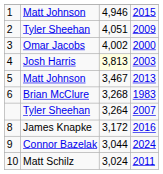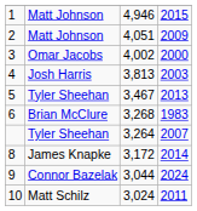 <table class="wikitable">
 <tr>
 </tr>
 <tr>
 <td>1</td>
 <td><a href='#'>Matt Johnson</a></td>
 <td>4,946</td>
 <td><a href='#'>2015</a></td>
 </tr>
 <tr>
 <td>2</td>
-<td><a href='#'>Tyler Sheehan</a></td>
+<td><a href='#'>Matt Johnson</a></td>
 <td>4,051</td>
 <td><a href='#'>2009</a></td>
 </tr>
 <tr>
 <td>3</td>
 <td><a href='#'>Omar Jacobs</a></td>
 <td>4,002</td>
 <td><a href='#'>2000</a></td>
 </tr>
 <tr>
 <td>4</td>
 <td><a href='#'>Josh Harris</a></td>
-<td style="background: lightyellow;">3,813</td>
+<td>3,813</td>
 <td><a href='#'>2003</a></td>
 </tr>
 <tr>
 <td>5</td>
-<td><a href='#'>Matt Johnson</a></td>
+<td><a href='#'>Tyler Sheehan</a></td>
 <td>3,467</td>
 <td><a href='#'>2013</a></td>
 </tr>
 <tr>
 <td>6</td>
 <td><a href='#'>Brian McClure</a></td>
 <td>3,268</td>
 <td><a href='#'>1983</a></td>
 </tr>
 <tr>
 <td></td>
 <td><a href='#'>Tyler Sheehan</a></td>
 <td>3,264</td>
 <td><a href='#'>2007</a></td>
 </tr>
 <tr>
 <td>8</td>
 <td>James Knapke</td>
 <td>3,172</td>
-<td><a href='#'>2016</a></td>
+<td><a href='#'>2014</a></td>
 </tr>
 <tr>
 <td>9</td>
 <td><a href='#'>Connor Bazelak</a></td>
 <td>3,044</td>
 <td><a href='#'>2024</a></td>
 </tr>
 <tr>
 <td>10</td>
 <td>Matt Schilz</td>
 <td>3,024</td>
 <td><a href='#'>2011</a></td>
 </tr>
 </table>
